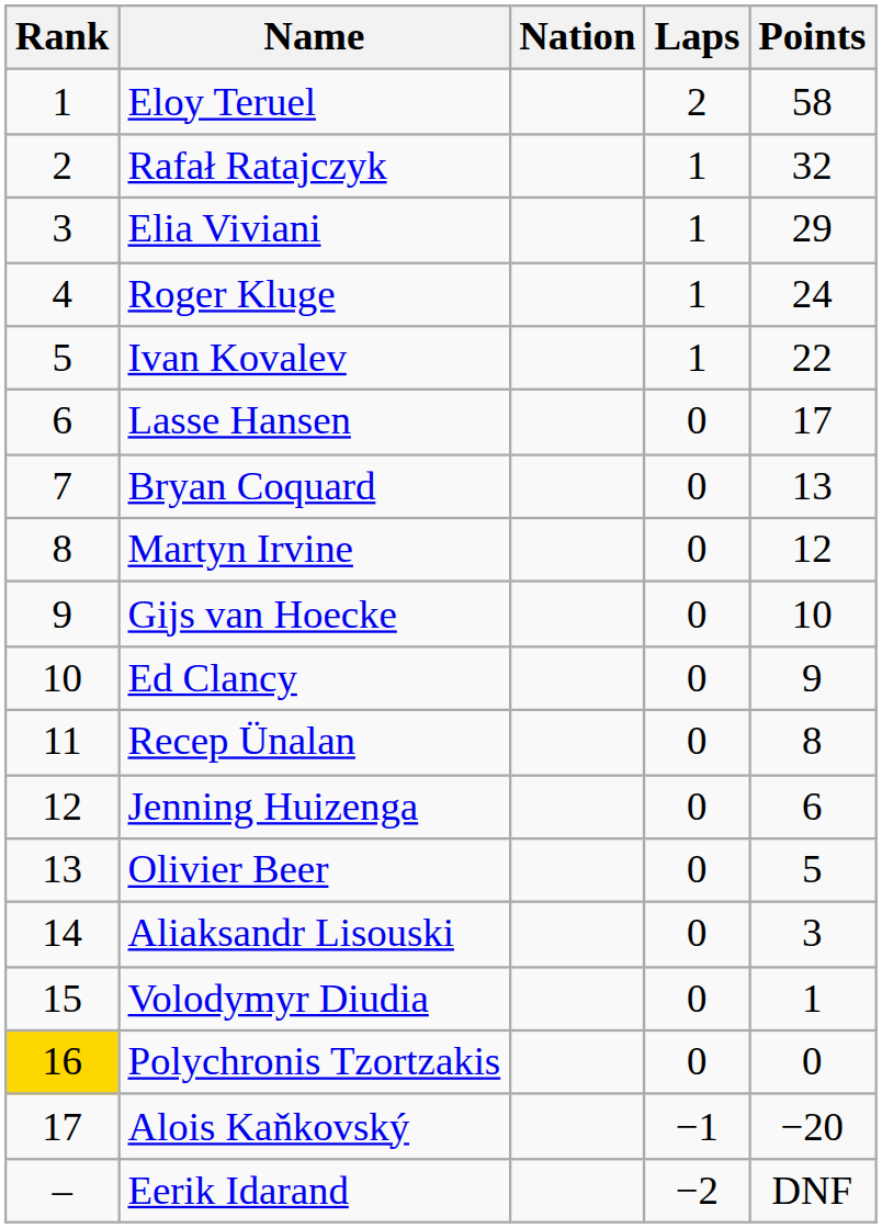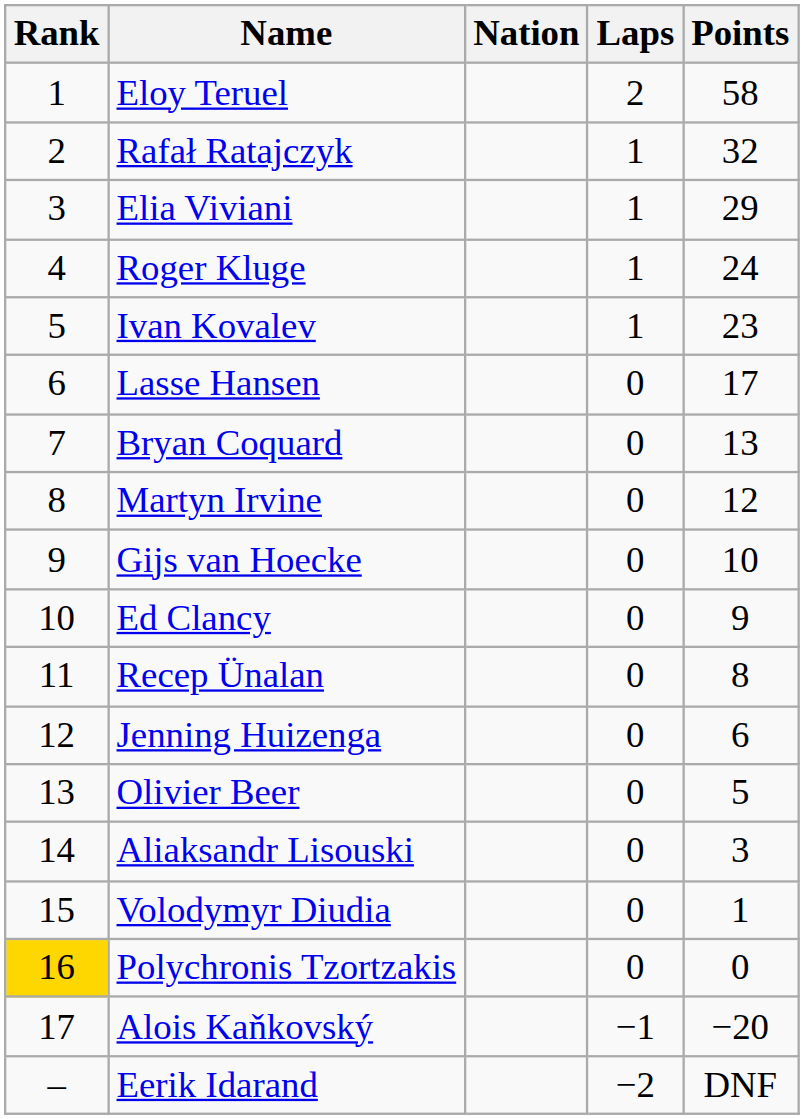 <table class="wikitable sortable" style="text-align:center">
 <tr>
 <th>Rank</th>
 <th>Name</th>
 <th>Nation</th>
 <th>Laps</th>
 <th>Points</th>
 </tr>
 <tr>
 <td>1</td>
 <td align=left><a href='#'>Eloy Teruel</a></td>
 <td align=left></td>
 <td>2</td>
 <td>58</td>
 </tr>
 <tr>
 <td>2</td>
 <td align=left><a href='#'>Rafał Ratajczyk</a></td>
 <td align=left></td>
 <td>1</td>
 <td>32</td>
 </tr>
 <tr>
 <td>3</td>
 <td align=left><a href='#'>Elia Viviani</a></td>
 <td align=left></td>
 <td>1</td>
 <td>29</td>
 </tr>
 <tr>
 <td>4</td>
 <td align=left><a href='#'>Roger Kluge</a></td>
 <td align=left></td>
 <td>1</td>
 <td>24</td>
 </tr>
 <tr>
 <td>5</td>
 <td align=left><a href='#'>Ivan Kovalev</a></td>
 <td align=left></td>
 <td>1</td>
-<td>22</td>
+<td>23</td>
 </tr>
 <tr>
 <td>6</td>
 <td align=left><a href='#'>Lasse Hansen</a></td>
 <td align=left></td>
 <td>0</td>
 <td>17</td>
 </tr>
 <tr>
 <td>7</td>
 <td align=left><a href='#'>Bryan Coquard</a></td>
 <td align=left></td>
 <td>0</td>
 <td>13</td>
 </tr>
 <tr>
 <td>8</td>
 <td align=left><a href='#'>Martyn Irvine</a></td>
 <td align=left></td>
 <td>0</td>
 <td>12</td>
 </tr>
 <tr>
 <td>9</td>
 <td align=left><a href='#'>Gijs van Hoecke</a></td>
 <td align=left></td>
 <td>0</td>
 <td>10</td>
 </tr>
 <tr>
 <td>10</td>
 <td align=left><a href='#'>Ed Clancy</a></td>
 <td align=left></td>
 <td>0</td>
 <td>9</td>
 </tr>
 <tr>
 <td>11</td>
 <td align=left><a href='#'>Recep Ünalan</a></td>
 <td align=left></td>
 <td>0</td>
 <td>8</td>
 </tr>
 <tr>
 <td>12</td>
 <td align=left><a href='#'>Jenning Huizenga</a></td>
 <td align=left></td>
 <td>0</td>
 <td>6</td>
 </tr>
 <tr>
 <td>13</td>
 <td align=left><a href='#'>Olivier Beer</a></td>
 <td align=left></td>
 <td>0</td>
 <td>5</td>
 </tr>
 <tr>
 <td>14</td>
 <td align=left><a href='#'>Aliaksandr Lisouski</a></td>
 <td align=left></td>
 <td>0</td>
 <td>3</td>
 </tr>
 <tr>
 <td>15</td>
 <td align=left><a href='#'>Volodymyr Diudia</a></td>
 <td align=left></td>
 <td>0</td>
 <td>1</td>
 </tr>
 <tr>
 <td style="background: gold;">16</td>
 <td align=left><a href='#'>Polychronis Tzortzakis</a></td>
 <td align=left></td>
 <td>0</td>
 <td>0</td>
 </tr>
 <tr>
 <td>17</td>
 <td align=left><a href='#'>Alois Kaňkovský</a></td>
 <td align=left></td>
 <td>−1</td>
 <td>−20</td>
 </tr>
 <tr>
 <td>–</td>
 <td align=left><a href='#'>Eerik Idarand</a></td>
 <td align=left></td>
 <td>−2</td>
 <td>DNF</td>
 </tr>
 </table>
